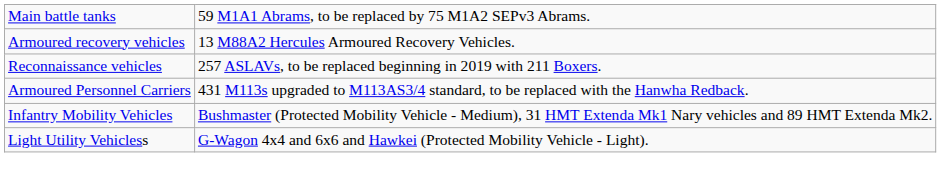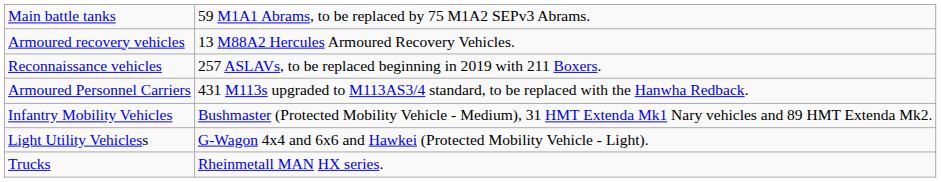 <table class="wikitable">
 <tr>
 <td><a href='#'>Main battle tanks</a></td>
 <td>59 <a href='#'>M1A1 Abrams</a>, to be replaced by 75 M1A2 SEPv3 Abrams.</td>
 </tr>
 <tr>
 <td><a href='#'>Armoured recovery vehicles</a></td>
 <td>13 <a href='#'>M88A2 Hercules</a> Armoured Recovery Vehicles.</td>
 </tr>
 <tr>
 <td><a href='#'>Reconnaissance vehicles</a></td>
 <td>257 <a href='#'>ASLAVs</a>, to be replaced beginning in 2019 with 211 <a href='#'>Boxers</a>.</td>
 </tr>
 <tr>
 <td><a href='#'>Armoured Personnel Carriers</a></td>
 <td>431 <a href='#'>M113s</a> upgraded to <a href='#'>M113AS3/4</a> standard, to be replaced with the <a href='#'>Hanwha Redback</a>.</td>
 </tr>
 <tr>
 <td><a href='#'>Infantry Mobility Vehicles</a></td>
 <td><a href='#'>Bushmaster</a> (Protected Mobility Vehicle - Medium), 31 <a href='#'>HMT Extenda Mk1</a> Nary vehicles and 89 HMT Extenda Mk2.</td>
 </tr>
 <tr>
 <td><a href='#'>Light Utility Vehicles</a>s</td>
 <td><a href='#'>G-Wagon</a> 4x4 and 6x6 and <a href='#'>Hawkei</a> (Protected Mobility Vehicle - Light).</td>
 </tr>
+<tr>
+<td><a href='#'>Trucks</a></td>
+<td><a href='#'>Rheinmetall MAN</a> <a href='#'>HX series</a>.</td>
+</tr>
 </table>
